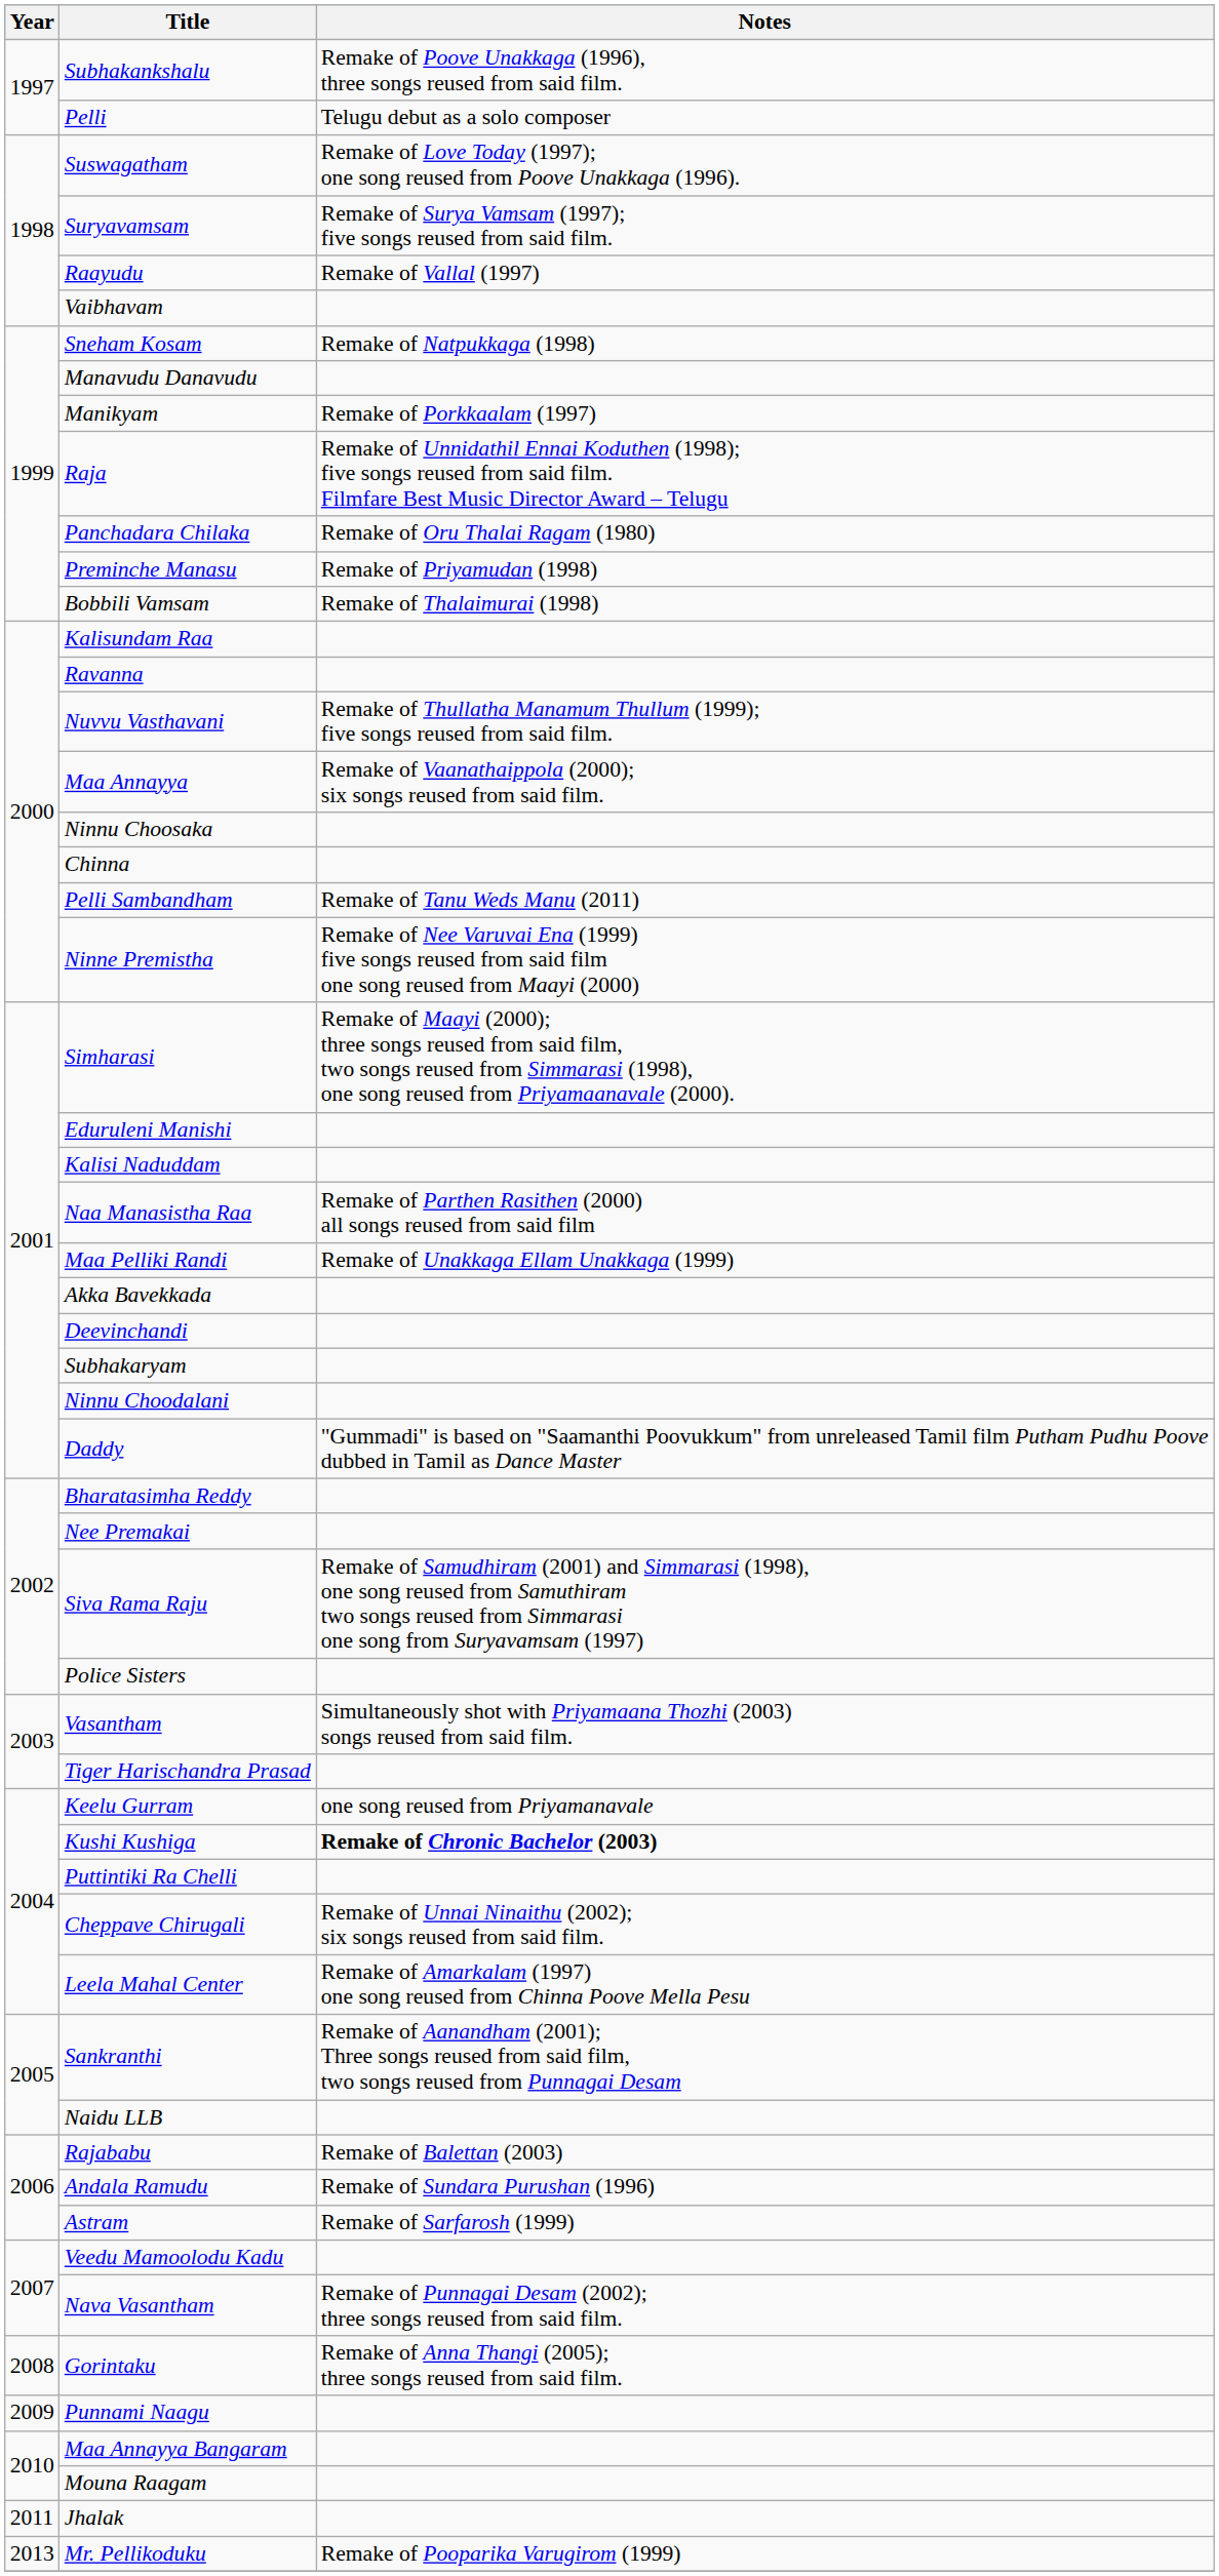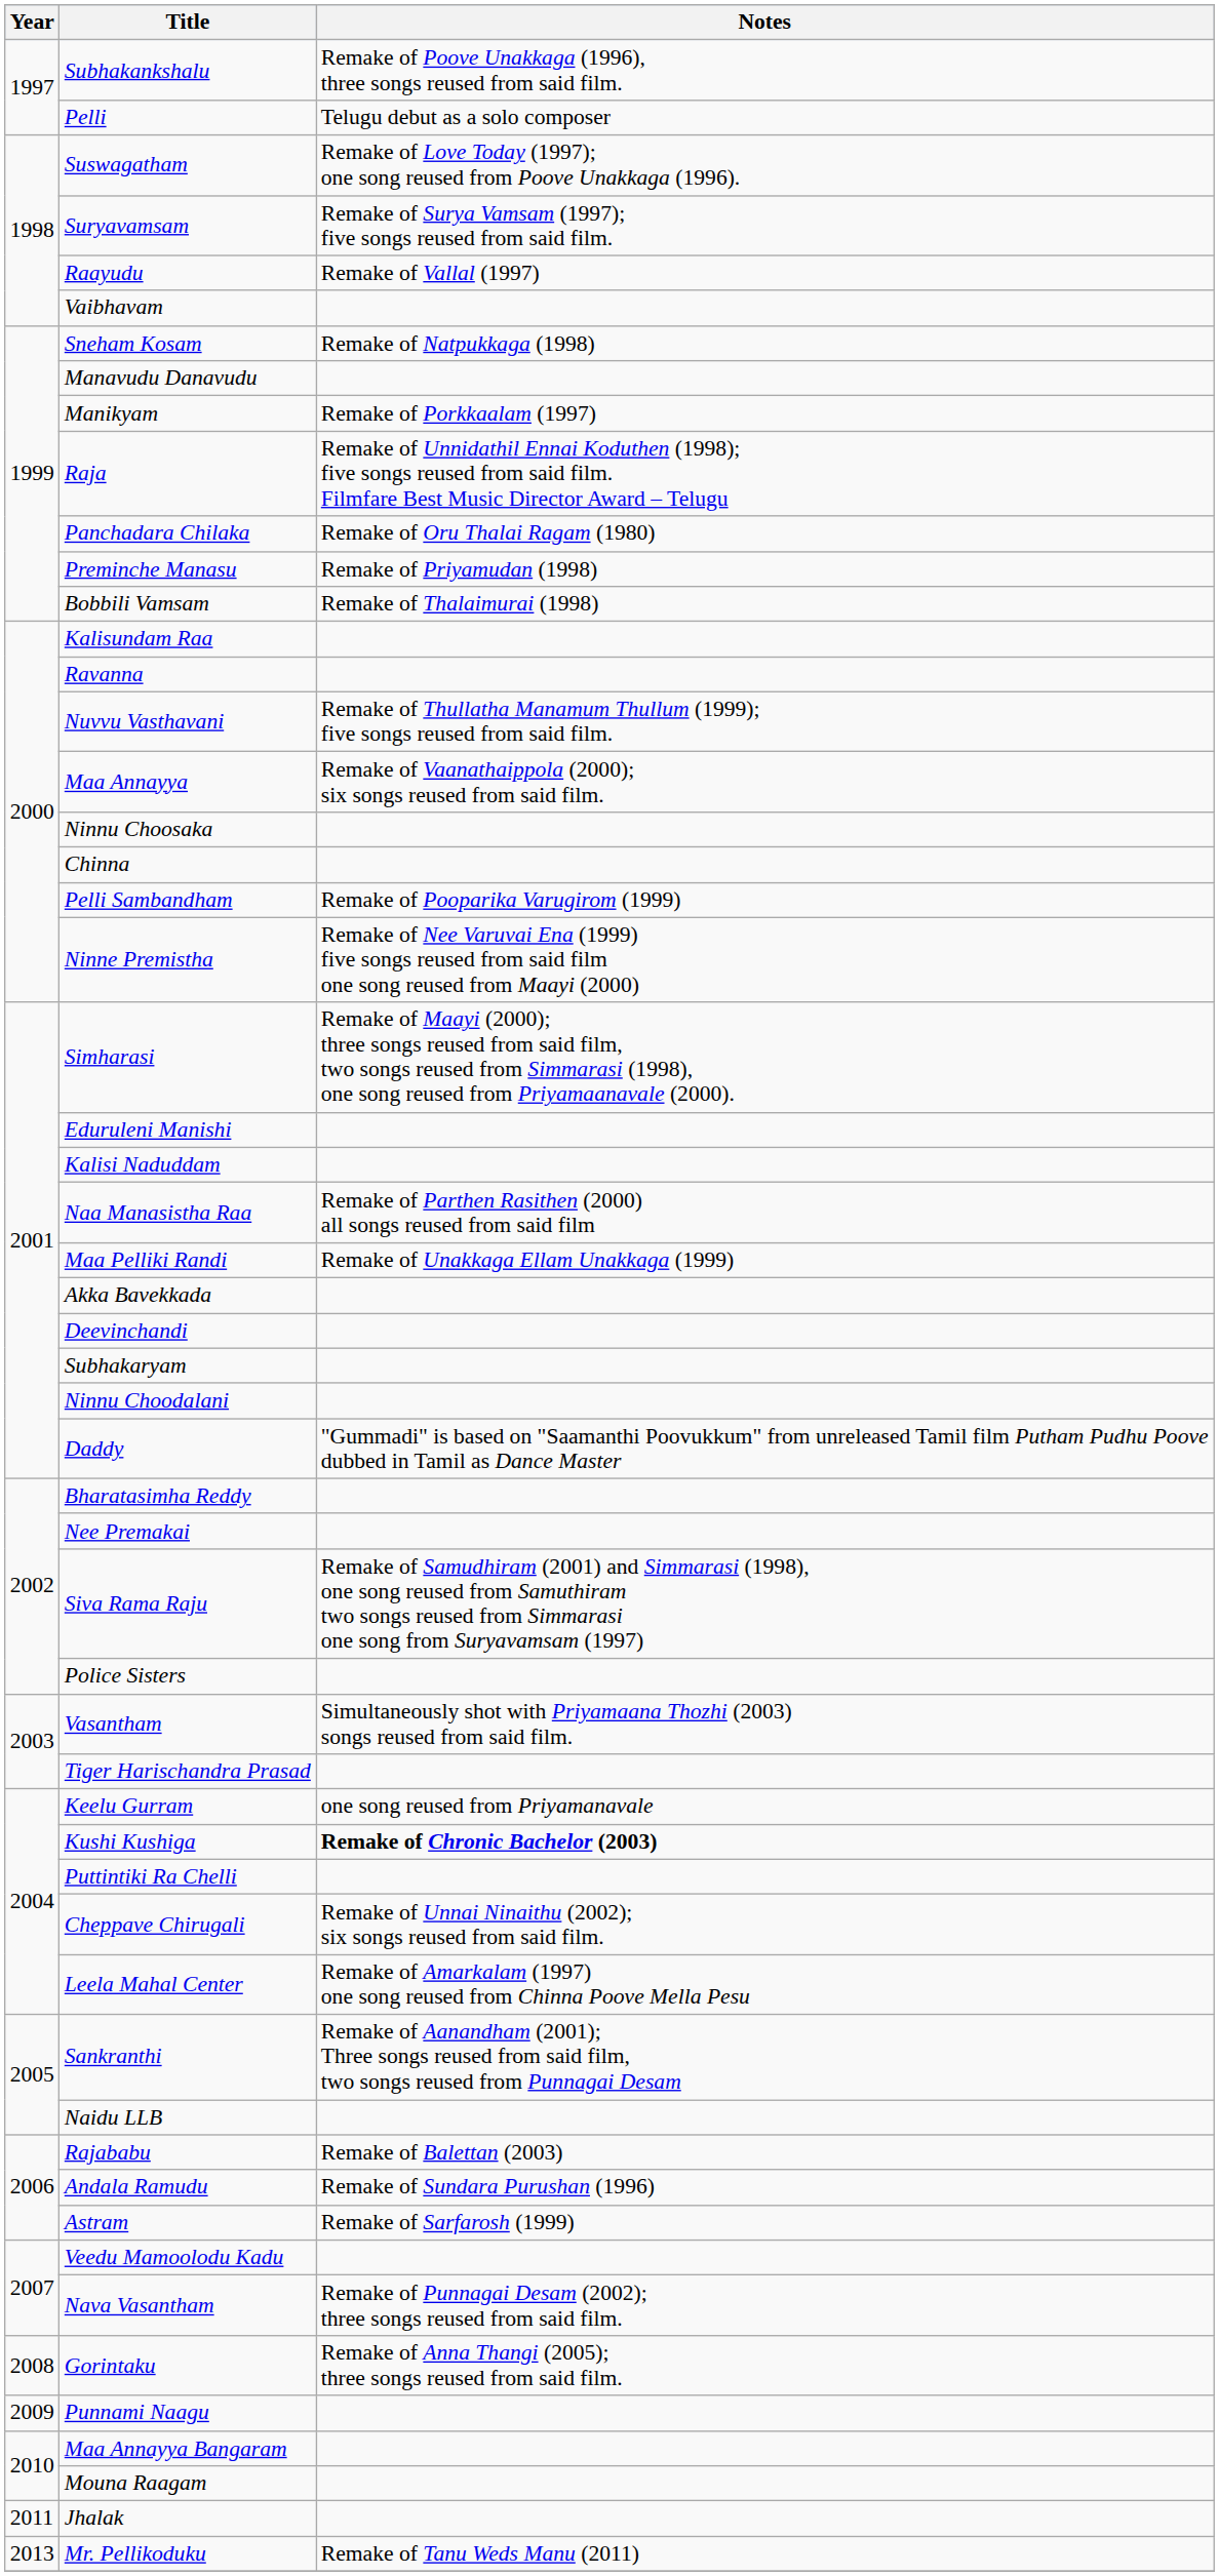 <table class="wikitable">
 <tr style="background:LightSteelBlue; text-align:center;">
 <th>Year</th>
 <th>Title</th>
 <th>Notes</th>
 </tr>
 <tr>
 <td rowspan="2">1997</td>
 <td><em><a href='#'>Subhakankshalu</a></em></td>
 <td>Remake of <em><a href='#'>Poove Unakkaga</a></em> (1996),<br> three songs reused from said film.</td>
 </tr>
 <tr>
 <td><em><a href='#'>Pelli</a></em></td>
 <td>Telugu debut as a solo composer</td>
 </tr>
 <tr>
 <td rowspan="4">1998</td>
 <td><em><a href='#'>Suswagatham</a></em></td>
 <td>Remake of <em><a href='#'>Love Today</a></em> (1997); <br> one song reused from <em>Poove Unakkaga</em> (1996).</td>
 </tr>
 <tr>
 <td><em><a href='#'>Suryavamsam</a></em></td>
 <td>Remake of <em><a href='#'>Surya Vamsam</a></em> (1997);<br> five songs reused from said film.</td>
 </tr>
 <tr>
 <td><em><a href='#'>Raayudu</a></em></td>
 <td>Remake of <em><a href='#'>Vallal</a></em> (1997)</td>
 </tr>
 <tr>
 <td><em>Vaibhavam</em></td>
 <td></td>
 </tr>
 <tr>
 <td rowspan="7">1999</td>
 <td><em><a href='#'>Sneham Kosam</a></em></td>
 <td>Remake of <em><a href='#'>Natpukkaga</a></em> (1998)</td>
 </tr>
 <tr>
 <td><em>Manavudu Danavudu</em></td>
 <td></td>
 </tr>
 <tr>
 <td><em>Manikyam</em></td>
 <td>Remake of <em><a href='#'>Porkkaalam</a></em> (1997)</td>
 </tr>
 <tr>
 <td><em><a href='#'>Raja</a></em></td>
 <td>Remake of <em><a href='#'>Unnidathil Ennai Koduthen</a></em> (1998);<br> five songs reused from said film.<br><a href='#'>Filmfare Best Music Director Award – Telugu</a></td>
 </tr>
 <tr>
 <td><em><a href='#'>Panchadara Chilaka</a></em></td>
 <td>Remake of <em><a href='#'>Oru Thalai Ragam</a></em> (1980)</td>
 </tr>
 <tr>
 <td><em><a href='#'>Preminche Manasu</a></em></td>
 <td>Remake of <em><a href='#'>Priyamudan</a></em> (1998)</td>
 </tr>
 <tr>
 <td><em>Bobbili Vamsam</em></td>
 <td>Remake of <em><a href='#'>Thalaimurai</a></em> (1998)</td>
 </tr>
 <tr>
 <td rowspan="8">2000</td>
 <td><em><a href='#'>Kalisundam Raa</a></em></td>
 <td></td>
 </tr>
 <tr>
 <td><em><a href='#'>Ravanna</a></em></td>
 <td></td>
 </tr>
 <tr>
 <td><em><a href='#'>Nuvvu Vasthavani</a></em></td>
 <td>Remake of <em><a href='#'>Thullatha Manamum Thullum</a></em> (1999);<br>five songs reused from said film.</td>
 </tr>
 <tr>
 <td><em><a href='#'>Maa Annayya</a></em></td>
 <td>Remake of <em><a href='#'>Vaanathaippola</a></em> (2000);<br> six songs reused from said film.</td>
 </tr>
 <tr>
 <td><em>Ninnu Choosaka</em></td>
 <td></td>
 </tr>
 <tr>
 <td><em>Chinna</em></td>
 <td></td>
 </tr>
 <tr>
 <td><em><a href='#'>Pelli Sambandham</a></em></td>
-<td>Remake of <em><a href='#'>Tanu Weds Manu</a></em> (2011)</td>
+<td>Remake of <em><a href='#'>Pooparika Varugirom</a></em> (1999)</td>
 </tr>
 <tr>
 <td><em><a href='#'>Ninne Premistha</a></em></td>
 <td>Remake of <em><a href='#'>Nee Varuvai Ena</a></em> (1999)<br>five songs reused from said film<br>one song reused from <em>Maayi</em> (2000)</td>
 </tr>
 <tr>
 <td rowspan="10">2001</td>
 <td><em><a href='#'>Simharasi</a></em></td>
 <td>Remake of <em><a href='#'>Maayi</a></em> (2000);<br>three songs reused from said film,<br>two songs reused from <em><a href='#'>Simmarasi</a></em> (1998),<br>one song reused from <em><a href='#'>Priyamaanavale</a></em> (2000).</td>
 </tr>
 <tr>
 <td><em><a href='#'>Eduruleni Manishi</a></em></td>
 <td></td>
 </tr>
 <tr>
 <td><em><a href='#'>Kalisi Naduddam</a></em></td>
 <td></td>
 </tr>
 <tr>
 <td><em><a href='#'>Naa Manasistha Raa</a></em></td>
 <td>Remake of <em><a href='#'>Parthen Rasithen</a></em> (2000)<br>all songs reused from said film</td>
 </tr>
 <tr>
 <td><em><a href='#'>Maa Pelliki Randi</a></em></td>
 <td>Remake of <em><a href='#'>Unakkaga Ellam Unakkaga</a></em> (1999)</td>
 </tr>
 <tr>
 <td><em>Akka Bavekkada</em></td>
 <td></td>
 </tr>
 <tr>
 <td><em><a href='#'>Deevinchandi</a></em></td>
 <td></td>
 </tr>
 <tr>
 <td><em>Subhakaryam</em></td>
 <td></td>
 </tr>
 <tr>
 <td><em><a href='#'>Ninnu Choodalani</a></em></td>
 <td></td>
 </tr>
 <tr>
 <td><em><a href='#'>Daddy</a></em></td>
 <td>"Gummadi" is based on "Saamanthi Poovukkum" from unreleased Tamil film <em>Putham Pudhu Poove</em><br>dubbed in Tamil as <em>Dance Master</em></td>
 </tr>
 <tr>
 <td rowspan="4">2002</td>
 <td><em><a href='#'>Bharatasimha Reddy</a></em></td>
 <td></td>
 </tr>
 <tr>
 <td><em><a href='#'>Nee Premakai</a></em></td>
 <td></td>
 </tr>
 <tr>
 <td><em><a href='#'>Siva Rama Raju</a></em></td>
 <td>Remake of <em><a href='#'>Samudhiram</a></em> (2001) and <em><a href='#'>Simmarasi</a></em> (1998),<br> one song reused from <em>Samuthiram</em><br>two songs reused from <em>Simmarasi</em><br>one song from <em>Suryavamsam</em> (1997)</td>
 </tr>
 <tr>
 <td><em>Police Sisters</em></td>
 <td></td>
 </tr>
 <tr>
 <td rowspan="2">2003</td>
 <td><em><a href='#'>Vasantham</a></em></td>
 <td>Simultaneously shot with <em><a href='#'>Priyamaana Thozhi</a></em> (2003)<br> songs reused from said film.</td>
 </tr>
 <tr>
 <td><em><a href='#'>Tiger Harischandra Prasad</a></em></td>
 <td></td>
 </tr>
 <tr>
 <td rowspan="5">2004</td>
 <td><em><a href='#'>Keelu Gurram</a></em></td>
 <td>one song reused from <em>Priyamanavale</em></td>
 </tr>
 <tr>
 <td><em><a href='#'>Kushi Kushiga</a></em></td>
 <td><strong>Remake of <em><a href='#'>Chronic Bachelor</a></em> (2003)</strong></td>
 </tr>
 <tr>
 <td><em><a href='#'>Puttintiki Ra Chelli</a></em></td>
 <td></td>
 </tr>
 <tr>
 <td><em><a href='#'>Cheppave Chirugali</a></em></td>
 <td>Remake of <em><a href='#'>Unnai Ninaithu</a></em> (2002);<br>six songs reused from said film.</td>
 </tr>
 <tr>
 <td><em><a href='#'>Leela Mahal Center</a></em></td>
 <td>Remake of <em><a href='#'>Amarkalam</a></em> (1997)<br>one song reused from <em>Chinna Poove Mella Pesu</em></td>
 </tr>
 <tr>
 <td rowspan="2">2005</td>
 <td><em><a href='#'>Sankranthi</a></em></td>
 <td>Remake of <em><a href='#'>Aanandham</a></em> (2001);<br>Three songs reused from said film,<br>two songs reused from <em><a href='#'>Punnagai Desam</a></em></td>
 </tr>
 <tr>
 <td><em>Naidu LLB</em></td>
 <td></td>
 </tr>
 <tr>
 <td rowspan="3">2006</td>
 <td><em><a href='#'>Rajababu</a></em></td>
 <td>Remake of <em><a href='#'>Balettan</a></em> (2003)</td>
 </tr>
 <tr>
 <td><em><a href='#'>Andala Ramudu</a></em></td>
 <td>Remake of <em><a href='#'>Sundara Purushan</a></em> (1996)</td>
 </tr>
 <tr>
 <td><em><a href='#'>Astram</a></em></td>
 <td>Remake of <em><a href='#'>Sarfarosh</a></em> (1999)</td>
 </tr>
 <tr>
 <td rowspan="2">2007</td>
 <td><em><a href='#'>Veedu Mamoolodu Kadu</a></em></td>
 <td></td>
 </tr>
 <tr>
 <td><em><a href='#'>Nava Vasantham</a></em></td>
 <td>Remake of <em><a href='#'>Punnagai Desam</a></em> (2002);<br> three songs reused from said film.</td>
 </tr>
 <tr>
 <td>2008</td>
 <td><em><a href='#'>Gorintaku</a></em></td>
 <td>Remake of <em><a href='#'>Anna Thangi</a></em> (2005); <br> three songs reused from said film.</td>
 </tr>
 <tr>
 <td>2009</td>
 <td><em><a href='#'>Punnami Naagu</a></em></td>
 <td></td>
 </tr>
 <tr>
 <td rowspan="2">2010</td>
 <td><em><a href='#'>Maa Annayya Bangaram</a></em></td>
 <td></td>
 </tr>
 <tr>
 <td><em>Mouna Raagam</em></td>
 <td></td>
 </tr>
 <tr>
 <td>2011</td>
 <td><em>Jhalak</em></td>
 <td></td>
 </tr>
 <tr>
 <td>2013</td>
 <td><em><a href='#'>Mr. Pellikoduku</a></em></td>
-<td>Remake of <em><a href='#'>Pooparika Varugirom</a></em> (1999)</td>
+<td>Remake of <em><a href='#'>Tanu Weds Manu</a></em> (2011)</td>
 </tr>
 <tr>
 </tr>
 </table>
